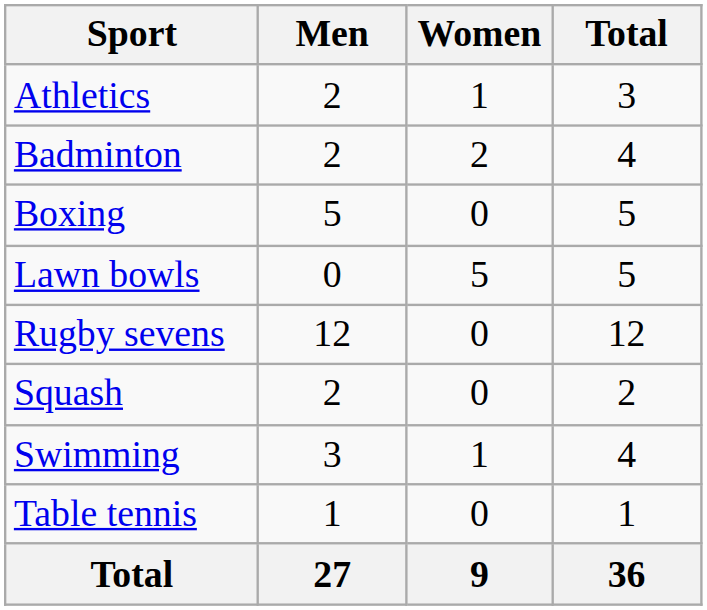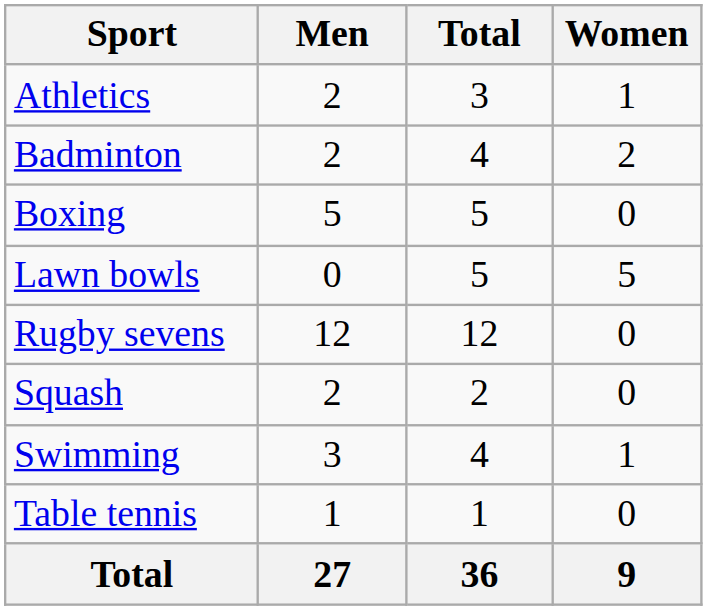 <table class="wikitable sortable" style="text-align:center;">
 <tr>
 <th width=100>Sport</th>
 <th width=55>Men</th>
+<th width=55>Total</th>
 <th width=55>Women</th>
-<th width=55>Total</th>
 </tr>
 <tr>
 <td align=left><a href='#'>Athletics</a></td>
 <td>2</td>
+<td>3</td>
 <td>1</td>
-<td>3</td>
 </tr>
 <tr>
 <td align=left><a href='#'>Badminton</a></td>
 <td>2</td>
+<td>4</td>
 <td>2</td>
-<td>4</td>
 </tr>
 <tr>
 <td align=left><a href='#'>Boxing</a></td>
 <td>5</td>
+<td>5</td>
 <td>0</td>
-<td>5</td>
 </tr>
 <tr>
 <td align=left><a href='#'>Lawn bowls</a></td>
 <td>0</td>
 <td>5</td>
 <td>5</td>
 </tr>
 <tr>
 <td align=left><a href='#'>Rugby sevens</a></td>
 <td>12</td>
+<td>12</td>
 <td>0</td>
-<td>12</td>
 </tr>
 <tr>
 <td align=left><a href='#'>Squash</a></td>
 <td>2</td>
+<td>2</td>
 <td>0</td>
-<td>2</td>
 </tr>
 <tr>
 <td align=left><a href='#'>Swimming</a></td>
 <td>3</td>
+<td>4</td>
 <td>1</td>
-<td>4</td>
 </tr>
 <tr>
 <td align=left><a href='#'>Table tennis</a></td>
 <td>1</td>
+<td>1</td>
 <td>0</td>
-<td>1</td>
 </tr>
 <tr>
 <th>Total</th>
 <th>27</th>
+<th>36</th>
 <th>9</th>
-<th>36</th>
 </tr>
 </table>
